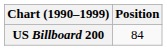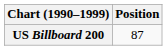 <table class="wikitable plainrowheaders" style="text-align:center">
 <tr>
 <th scope="col">Chart (1990–1999)</th>
 <th scope="col">Position</th>
 </tr>
 <tr>
 <th scope="row">US <em>Billboard</em> 200</th>
-<td>84</td>
+<td>87</td>
 </tr>
 </table>
